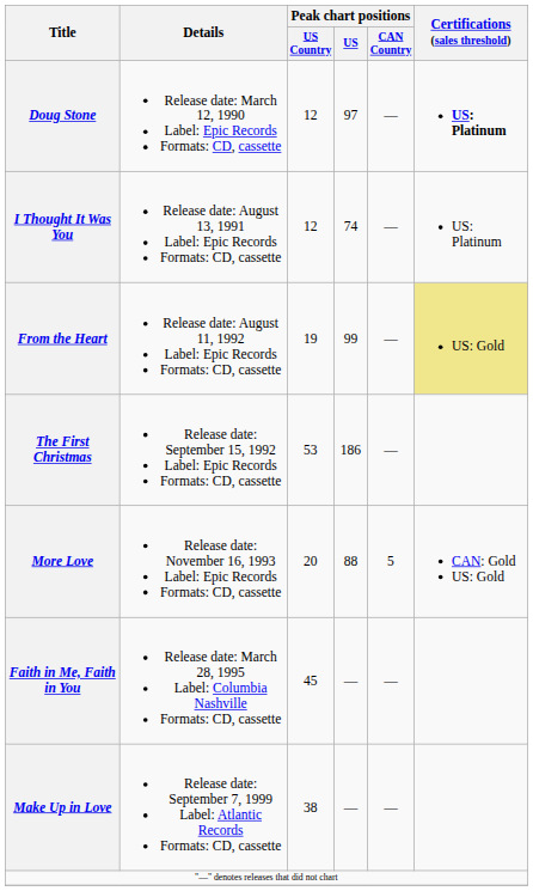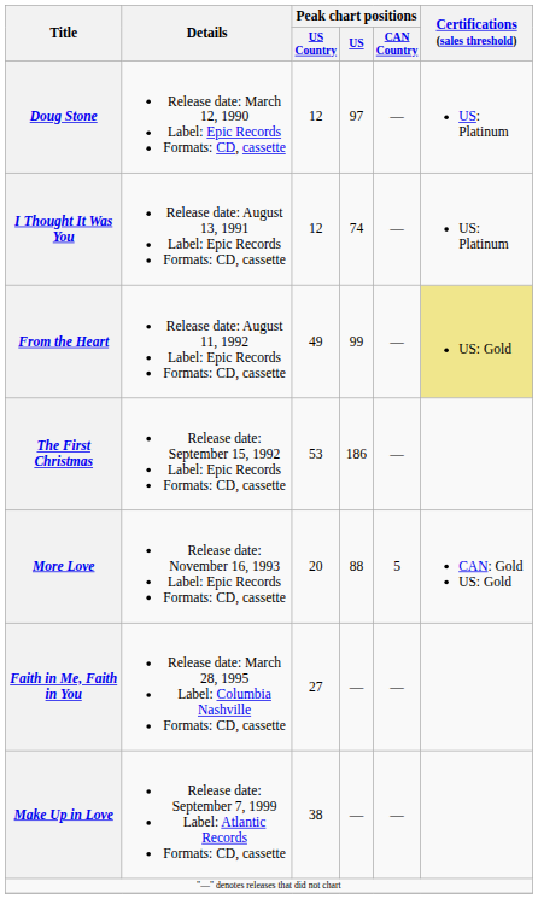 <table class="wikitable plainrowheaders" style="text-align:center;">
 <tr>
 <th rowspan="2" style="width:14em;">Title</th>
 <th rowspan="2" style="width:20em;">Details</th>
 <th colspan="3">Peak chart positions</th>
 <th rowspan="2" style="width:10em;"><a href='#'>Certifications</a><br><small>(<a href='#'>sales threshold</a>)</small></th>
 </tr>
 <tr style="font-size:smaller;">
 <th width="45"><a href='#'>US Country</a><br></th>
 <th width="45"><a href='#'>US</a><br></th>
 <th width="45"><a href='#'>CAN Country</a><br></th>
 </tr>
 <tr>
 <th scope="row"><em><a href='#'>Doug Stone</a></em></th>
 <td><br><ul><li>Release date: March 12, 1990</li><li>Label: <a href='#'>Epic Records</a></li><li>Formats: <a href='#'>CD</a>, <a href='#'>cassette</a></li></ul></td>
 <td>12</td>
 <td>97</td>
 <td>—</td>
-<td align="left"><strong><br><ul><li><a href='#'>US</a>: Platinum</li></ul></strong></td>
+<td align="left"><br><ul><li><a href='#'>US</a>: Platinum</li></ul></td>
 </tr>
 <tr>
 <th scope="row"><em><a href='#'>I Thought It Was You</a></em></th>
 <td><br><ul><li>Release date: August 13, 1991</li><li>Label: Epic Records</li><li>Formats: CD, cassette</li></ul></td>
 <td>12</td>
 <td>74</td>
 <td>—</td>
 <td align="left"><br><ul><li>US: Platinum</li></ul></td>
 </tr>
 <tr>
 <th scope="row"><em><a href='#'>From the Heart</a></em></th>
 <td><br><ul><li>Release date: August 11, 1992</li><li>Label: Epic Records</li><li>Formats: CD, cassette</li></ul></td>
-<td>19</td>
+<td>49</td>
 <td>99</td>
 <td>—</td>
 <td align="left" style="background: khaki;"><br><ul><li>US: Gold</li></ul></td>
 </tr>
 <tr>
 <th scope="row"><em><a href='#'>The First Christmas</a></em></th>
 <td><br><ul><li>Release date: September 15, 1992</li><li>Label: Epic Records</li><li>Formats: CD, cassette</li></ul></td>
 <td>53</td>
 <td>186</td>
 <td>—</td>
 <td></td>
 </tr>
 <tr>
 <th scope="row"><em><a href='#'>More Love</a></em></th>
 <td><br><ul><li>Release date: November 16, 1993</li><li>Label: Epic Records</li><li>Formats: CD, cassette</li></ul></td>
 <td>20</td>
 <td>88</td>
 <td>5</td>
 <td align="left"><br><ul><li><a href='#'>CAN</a>: Gold</li><li>US: Gold</li></ul></td>
 </tr>
 <tr>
 <th scope="row"><em><a href='#'>Faith in Me, Faith in You</a></em></th>
 <td><br><ul><li>Release date: March 28, 1995</li><li>Label: <a href='#'>Columbia Nashville</a></li><li>Formats: CD, cassette</li></ul></td>
-<td>45</td>
+<td>27</td>
 <td>—</td>
 <td>—</td>
 <td></td>
 </tr>
 <tr>
 <th scope="row"><em><a href='#'>Make Up in Love</a></em></th>
 <td><br><ul><li>Release date: September 7, 1999</li><li>Label: <a href='#'>Atlantic Records</a></li><li>Formats: CD, cassette</li></ul></td>
 <td>38</td>
 <td>—</td>
 <td>—</td>
 <td></td>
 </tr>
 <tr>
 <td colspan="10" style="font-size:8pt">"—" denotes releases that did not chart</td>
 </tr>
 <tr>
 </tr>
 </table>
